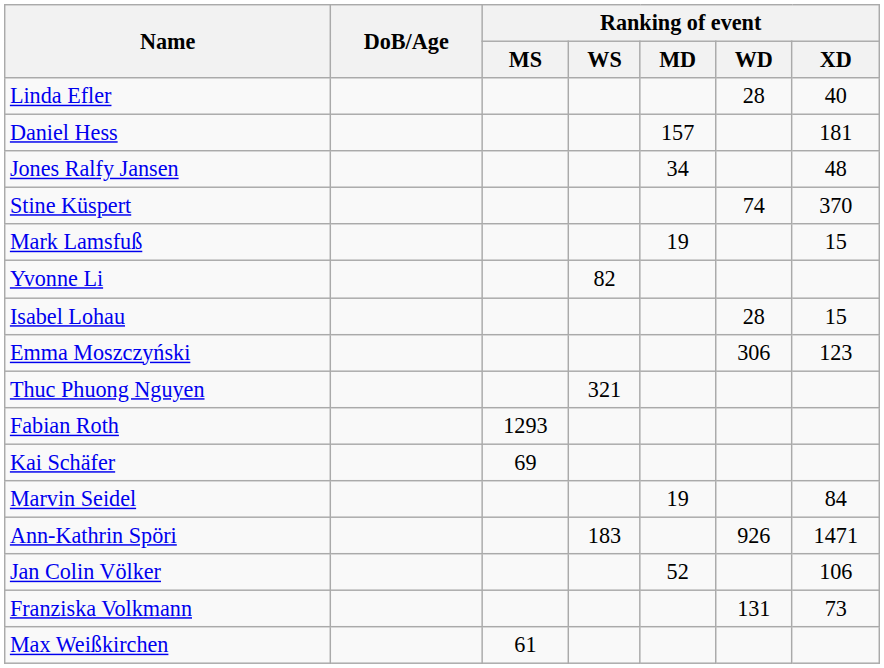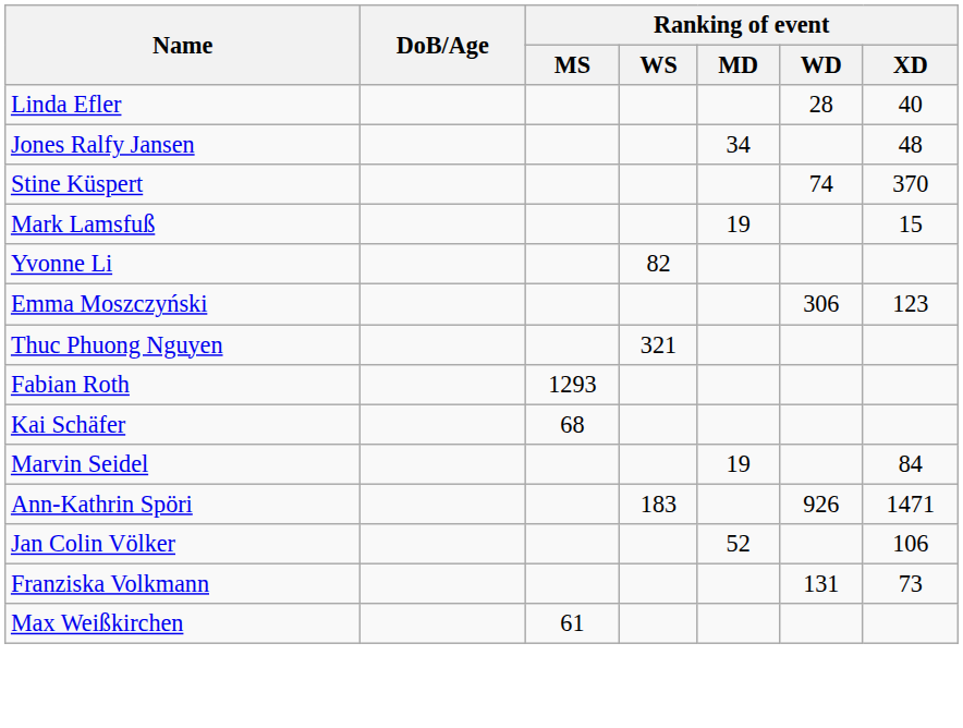 <table class="wikitable"  style="width:600px; font-size:95%; text-align:center">
 <tr>
 <th align="left" rowspan="2">Name</th>
 <th align="left" rowspan="2">DoB/Age</th>
 <th align="center" colspan="5">Ranking of event</th>
 </tr>
 <tr>
 <th align="left">MS</th>
 <th align="left">WS</th>
 <th align="left">MD</th>
 <th align="left">WD</th>
 <th align="left">XD</th>
 </tr>
 <tr>
 <td align="left"><a href='#'>Linda Efler</a></td>
 <td align="left"></td>
 <td></td>
 <td></td>
 <td></td>
 <td>28</td>
 <td>40</td>
-</tr>
-<tr>
-<td align="left"><a href='#'>Daniel Hess</a></td>
-<td align="left"></td>
-<td></td>
-<td></td>
-<td>157</td>
-<td></td>
-<td>181</td>
 </tr>
 <tr>
 <td align="left"><a href='#'>Jones Ralfy Jansen</a></td>
 <td align="left"></td>
 <td></td>
 <td></td>
 <td>34</td>
 <td></td>
 <td>48</td>
 </tr>
 <tr>
 <td align="left"><a href='#'>Stine Küspert</a></td>
 <td align="left"></td>
 <td></td>
 <td></td>
 <td></td>
 <td>74</td>
 <td>370</td>
 </tr>
 <tr>
 <td align="left"><a href='#'>Mark Lamsfuß</a></td>
 <td align="left"></td>
 <td></td>
 <td></td>
 <td>19</td>
 <td></td>
 <td>15</td>
 </tr>
 <tr>
 <td align="left"><a href='#'>Yvonne Li</a></td>
 <td align="left"></td>
 <td></td>
 <td>82</td>
 <td></td>
 <td></td>
 <td></td>
 </tr>
 <tr>
-<td align="left"><a href='#'>Isabel Lohau</a></td>
-<td align="left"></td>
-<td></td>
-<td></td>
-<td></td>
-<td>28</td>
-<td>15</td>
-</tr>
-<tr>
 <td align="left"><a href='#'>Emma Moszczyński</a></td>
 <td align="left"></td>
 <td></td>
 <td></td>
 <td></td>
 <td>306</td>
 <td>123</td>
 </tr>
 <tr>
 <td align="left"><a href='#'>Thuc Phuong Nguyen</a></td>
 <td align="left"></td>
 <td></td>
 <td>321</td>
 <td></td>
 <td></td>
 <td></td>
 </tr>
 <tr>
 <td align="left"><a href='#'>Fabian Roth</a></td>
 <td align="left"></td>
 <td>1293</td>
 <td></td>
 <td></td>
 <td></td>
 <td></td>
 </tr>
 <tr>
 <td align="left"><a href='#'>Kai Schäfer</a></td>
 <td align="left"></td>
-<td>69</td>
+<td>68</td>
 <td></td>
 <td></td>
 <td></td>
 <td></td>
 </tr>
 <tr>
 <td align="left"><a href='#'>Marvin Seidel</a></td>
 <td align="left"></td>
 <td></td>
 <td></td>
 <td>19</td>
 <td></td>
 <td>84</td>
 </tr>
 <tr>
 <td align="left"><a href='#'>Ann-Kathrin Spöri</a></td>
 <td align="left"></td>
 <td></td>
 <td>183</td>
 <td></td>
 <td>926</td>
 <td>1471</td>
 </tr>
 <tr>
 <td align="left"><a href='#'>Jan Colin Völker</a></td>
 <td align="left"></td>
 <td></td>
 <td></td>
 <td>52</td>
 <td></td>
 <td>106</td>
 </tr>
 <tr>
 <td align="left"><a href='#'>Franziska Volkmann</a></td>
 <td align="left"></td>
 <td></td>
 <td></td>
 <td></td>
 <td>131</td>
 <td>73</td>
 </tr>
 <tr>
 <td align="left"><a href='#'>Max Weißkirchen</a></td>
 <td align="left"></td>
 <td>61</td>
 <td></td>
 <td></td>
 <td></td>
 <td></td>
 </tr>
 </table>
